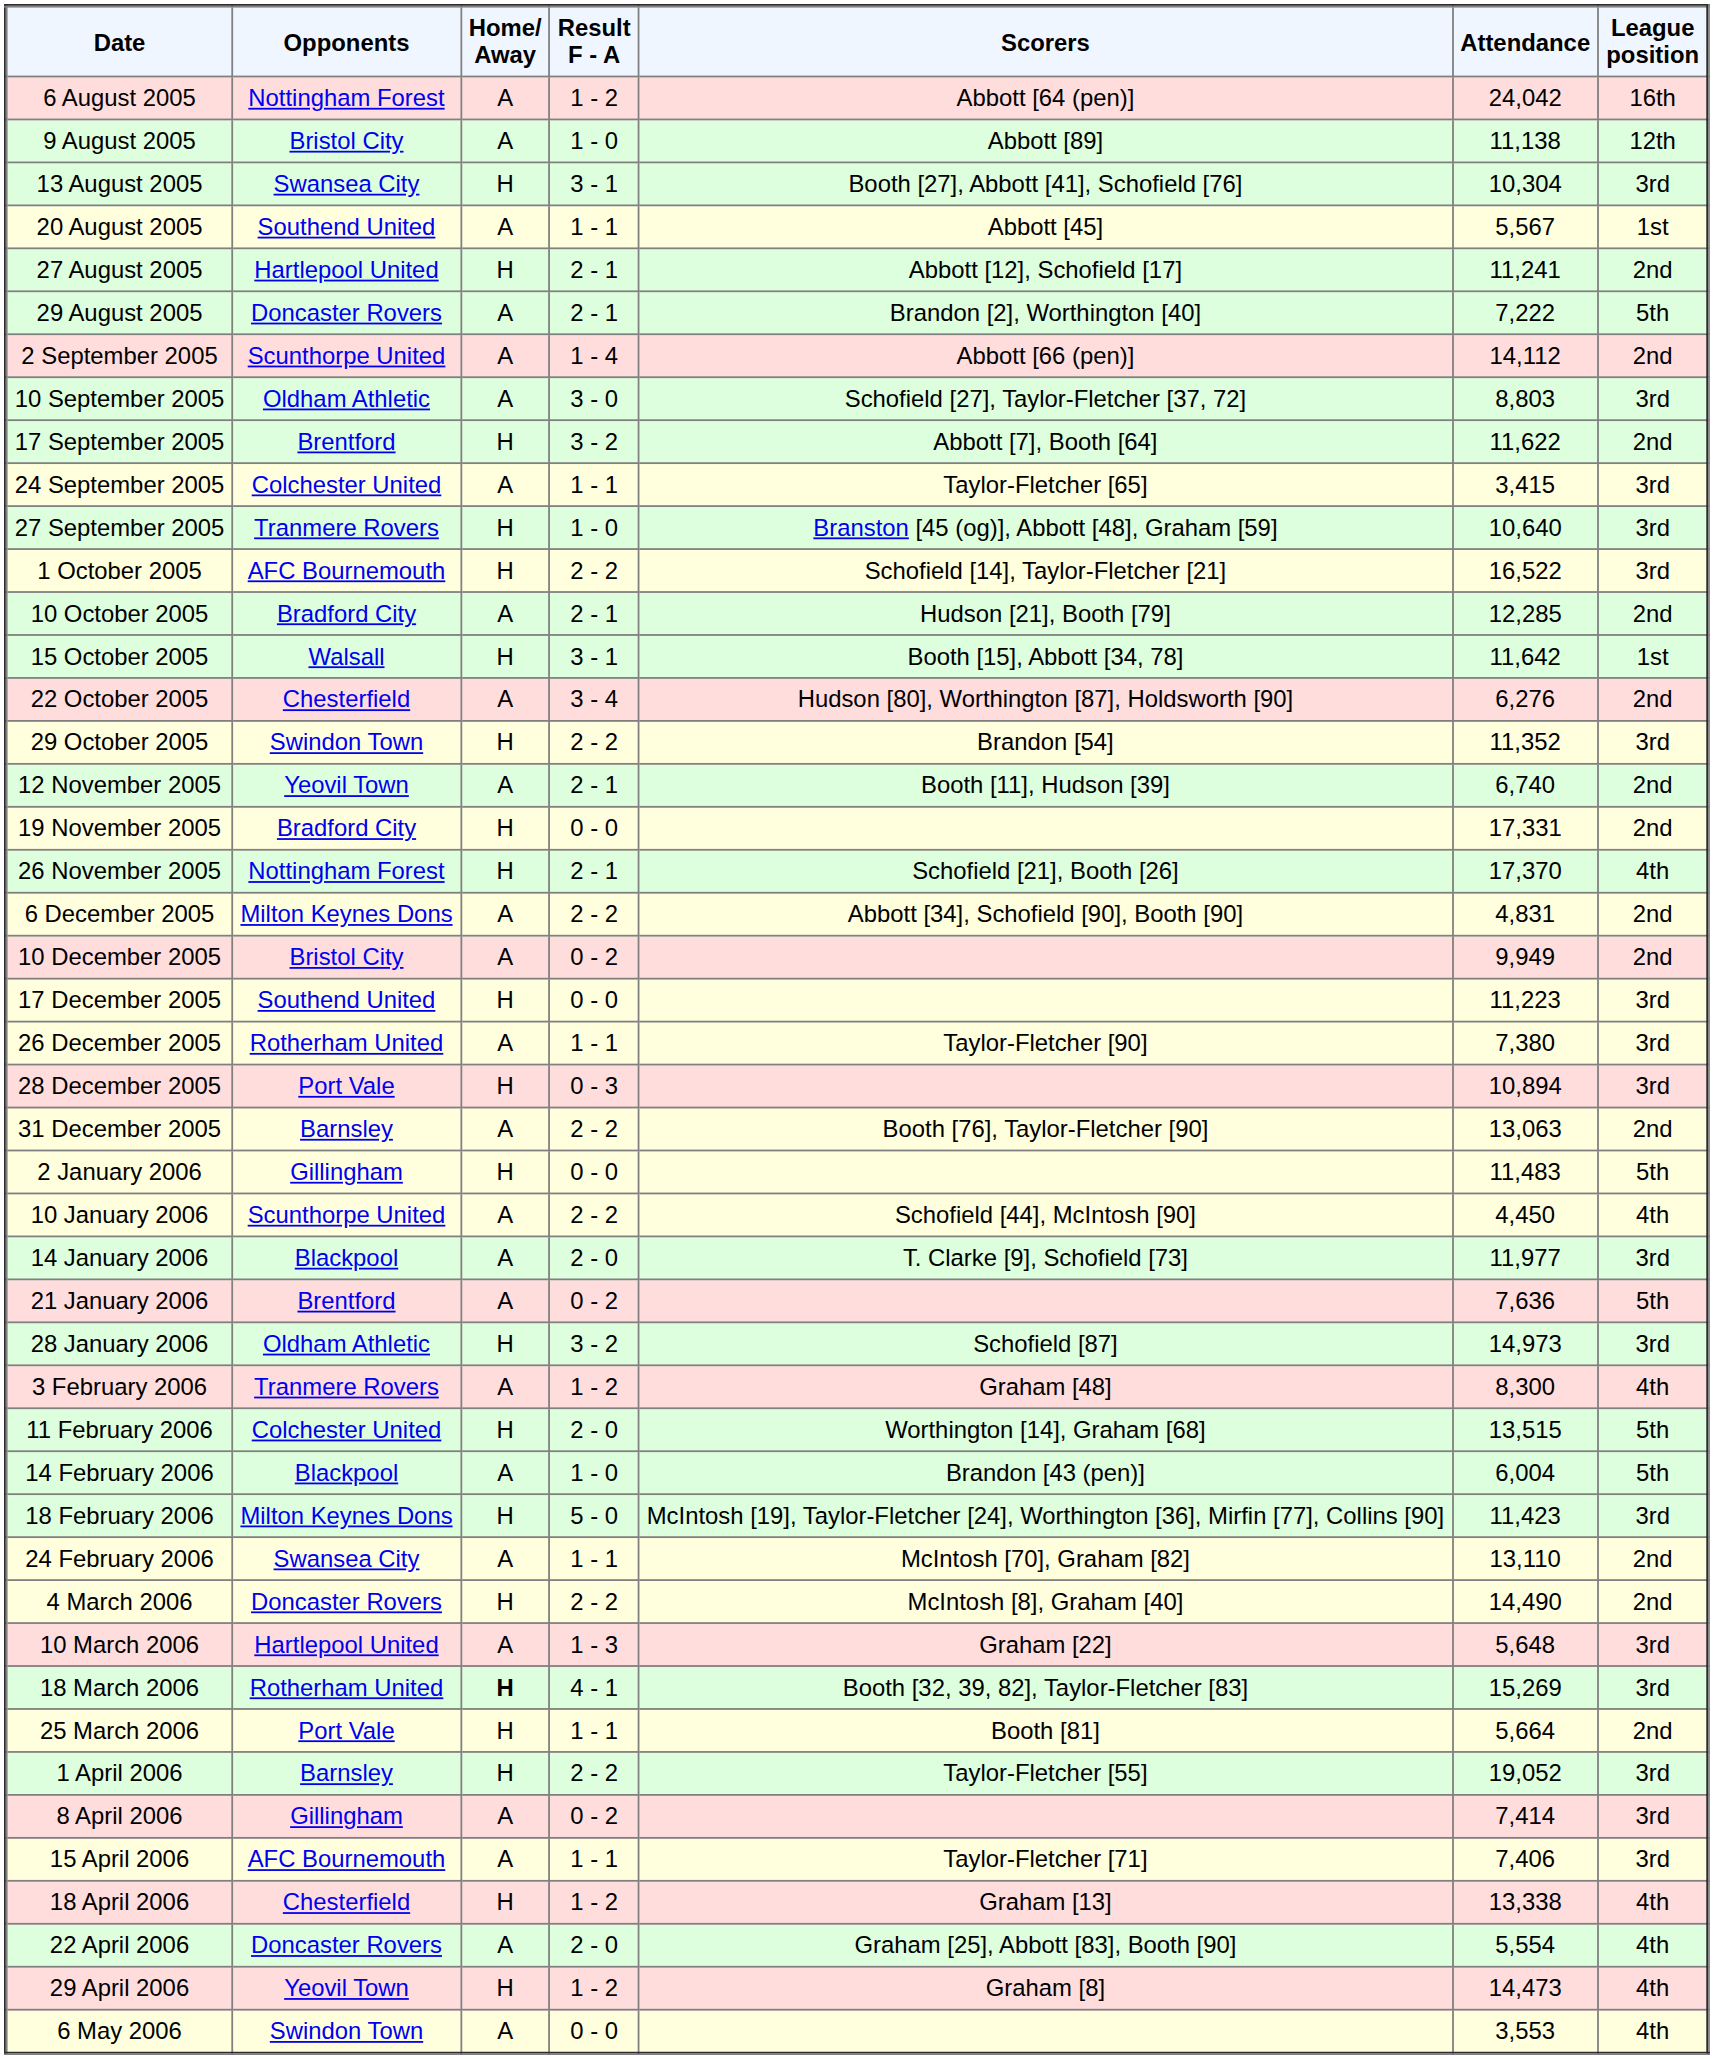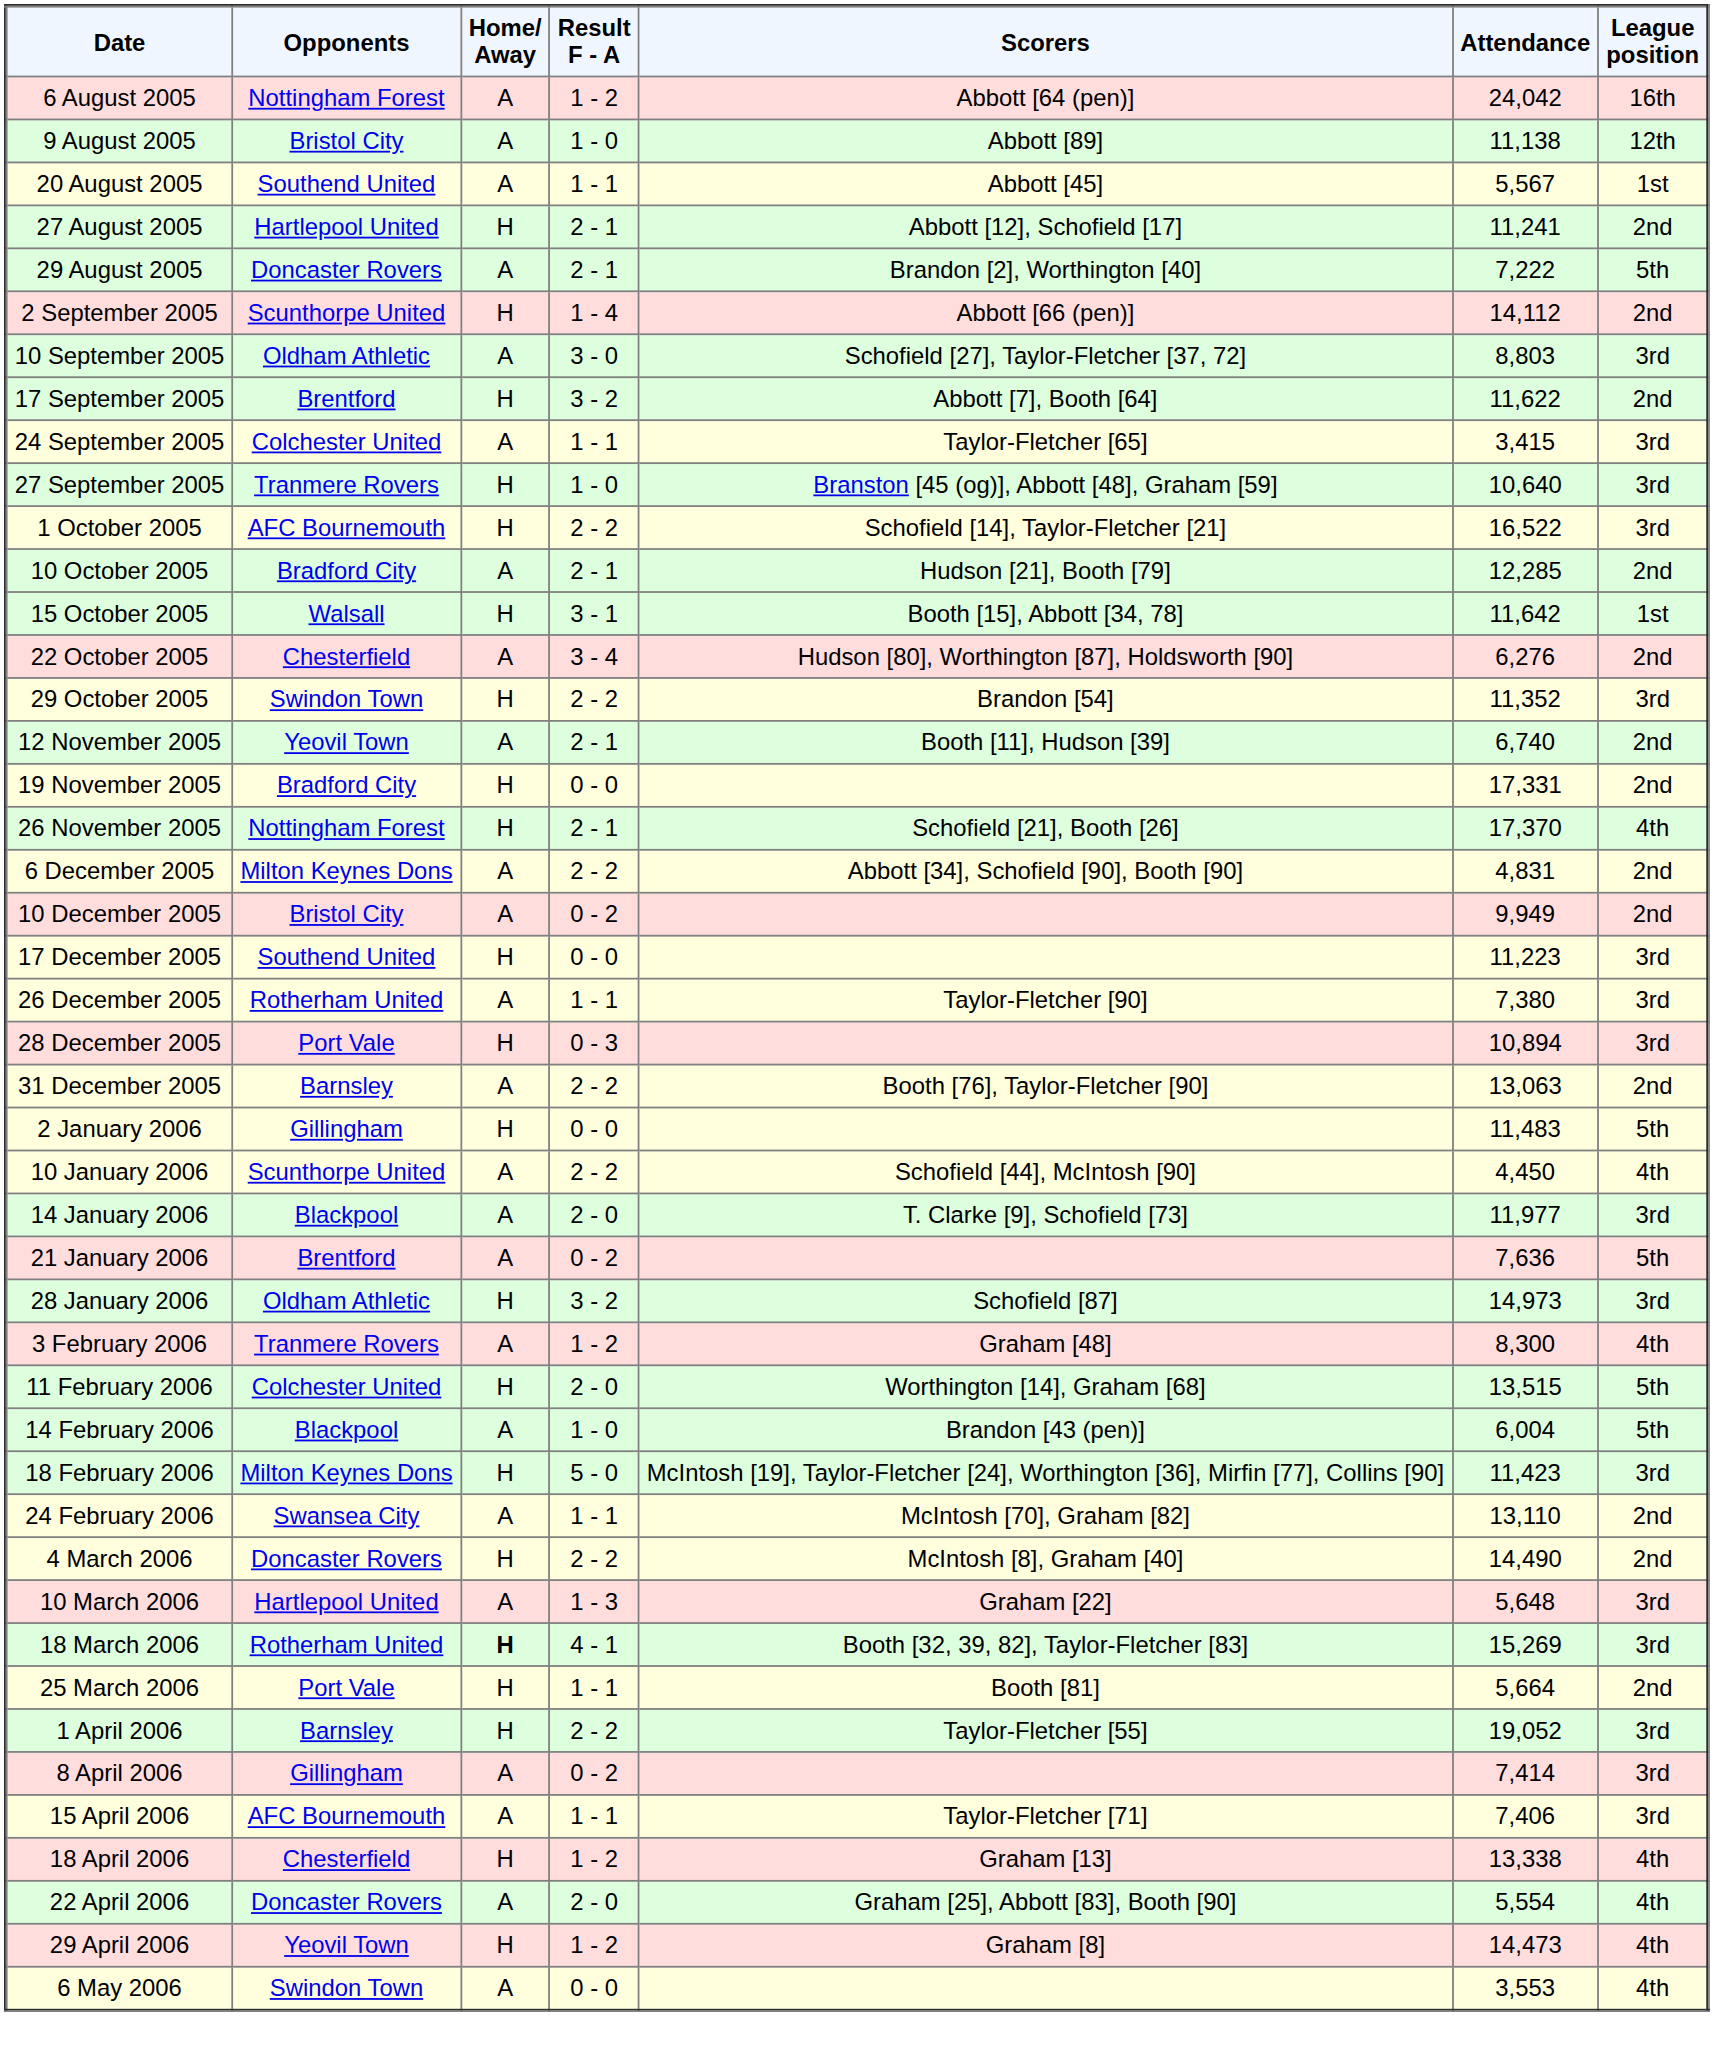 <table border="2" cellpadding="4" style="border-collapse:collapse; text-align:center; font-size:smaller;">
 <tr style="background:#f0f6ff;">
 <th><strong>Date</strong></th>
 <th><strong>Opponents</strong></th>
 <th><strong>Home/<br>Away</strong></th>
 <th><strong>Result<br>F - A</strong></th>
 <th><strong>Scorers</strong></th>
 <th><strong>Attendance</strong></th>
 <th><strong>League<br>position</strong></th>
 </tr>
 <tr bgcolor="#ffdddd">
 <td>6 August 2005</td>
 <td><a href='#'>Nottingham Forest</a></td>
 <td>A</td>
 <td>1 - 2</td>
 <td>Abbott [64 (pen)]</td>
 <td>24,042</td>
 <td>16th</td>
 </tr>
 <tr bgcolor="#ddffdd">
 <td>9 August 2005</td>
 <td><a href='#'>Bristol City</a></td>
 <td>A</td>
 <td>1 - 0</td>
 <td>Abbott [89]</td>
 <td>11,138</td>
 <td>12th</td>
-</tr>
-<tr bgcolor="#ddffdd">
-<td>13 August 2005</td>
-<td><a href='#'>Swansea City</a></td>
-<td>H</td>
-<td>3 - 1</td>
-<td>Booth [27], Abbott [41], Schofield [76]</td>
-<td>10,304</td>
-<td>3rd</td>
 </tr>
 <tr bgcolor="#ffffdd">
 <td>20 August 2005</td>
 <td><a href='#'>Southend United</a></td>
 <td>A</td>
 <td>1 - 1</td>
 <td>Abbott [45]</td>
 <td>5,567</td>
 <td>1st</td>
 </tr>
 <tr bgcolor="#ddffdd">
 <td>27 August 2005</td>
 <td><a href='#'>Hartlepool United</a></td>
 <td>H</td>
 <td>2 - 1</td>
 <td>Abbott [12], Schofield [17]</td>
 <td>11,241</td>
 <td>2nd</td>
 </tr>
 <tr bgcolor="#ddffdd">
 <td>29 August 2005</td>
 <td><a href='#'>Doncaster Rovers</a></td>
 <td>A</td>
 <td>2 - 1</td>
 <td>Brandon [2], Worthington [40]</td>
 <td>7,222</td>
 <td>5th</td>
 </tr>
 <tr bgcolor="#ffdddd">
 <td>2 September 2005</td>
 <td><a href='#'>Scunthorpe United</a></td>
-<td>A</td>
+<td>H</td>
 <td>1 - 4</td>
 <td>Abbott [66 (pen)]</td>
 <td>14,112</td>
 <td>2nd</td>
 </tr>
 <tr bgcolor="#ddffdd">
 <td>10 September 2005</td>
 <td><a href='#'>Oldham Athletic</a></td>
 <td>A</td>
 <td>3 - 0</td>
 <td>Schofield [27], Taylor-Fletcher [37, 72]</td>
 <td>8,803</td>
 <td>3rd</td>
 </tr>
 <tr bgcolor="#ddffdd">
 <td>17 September 2005</td>
 <td><a href='#'>Brentford</a></td>
 <td>H</td>
 <td>3 - 2</td>
 <td>Abbott [7], Booth [64]</td>
 <td>11,622</td>
 <td>2nd</td>
 </tr>
 <tr bgcolor="#ffffdd">
 <td>24 September 2005</td>
 <td><a href='#'>Colchester United</a></td>
 <td>A</td>
 <td>1 - 1</td>
 <td>Taylor-Fletcher [65]</td>
 <td>3,415</td>
 <td>3rd</td>
 </tr>
 <tr bgcolor="#ddffdd">
 <td>27 September 2005</td>
 <td><a href='#'>Tranmere Rovers</a></td>
 <td>H</td>
 <td>1 - 0</td>
 <td><a href='#'>Branston</a> [45 (og)], Abbott [48], Graham [59]</td>
 <td>10,640</td>
 <td>3rd</td>
 </tr>
 <tr bgcolor="#ffffdd">
 <td>1 October 2005</td>
 <td><a href='#'>AFC Bournemouth</a></td>
 <td>H</td>
 <td>2 - 2</td>
 <td>Schofield [14], Taylor-Fletcher [21]</td>
 <td>16,522</td>
 <td>3rd</td>
 </tr>
 <tr bgcolor="#ddffdd">
 <td>10 October 2005</td>
 <td><a href='#'>Bradford City</a></td>
 <td>A</td>
 <td>2 - 1</td>
 <td>Hudson [21], Booth [79]</td>
 <td>12,285</td>
 <td>2nd</td>
 </tr>
 <tr bgcolor="#ddffdd">
 <td>15 October 2005</td>
 <td><a href='#'>Walsall</a></td>
 <td>H</td>
 <td>3 - 1</td>
 <td>Booth [15], Abbott [34, 78]</td>
 <td>11,642</td>
 <td>1st</td>
 </tr>
 <tr bgcolor="#ffdddd">
 <td>22 October 2005</td>
 <td><a href='#'>Chesterfield</a></td>
 <td>A</td>
 <td>3 - 4</td>
 <td>Hudson [80], Worthington [87], Holdsworth [90]</td>
 <td>6,276</td>
 <td>2nd</td>
 </tr>
 <tr bgcolor="#ffffdd">
 <td>29 October 2005</td>
 <td><a href='#'>Swindon Town</a></td>
 <td>H</td>
 <td>2 - 2</td>
 <td>Brandon [54]</td>
 <td>11,352</td>
 <td>3rd</td>
 </tr>
 <tr bgcolor="#ddffdd">
 <td>12 November 2005</td>
 <td><a href='#'>Yeovil Town</a></td>
 <td>A</td>
 <td>2 - 1</td>
 <td>Booth [11], Hudson [39]</td>
 <td>6,740</td>
 <td>2nd</td>
 </tr>
 <tr bgcolor="#ffffdd">
 <td>19 November 2005</td>
 <td><a href='#'>Bradford City</a></td>
 <td>H</td>
 <td>0 - 0</td>
 <td></td>
 <td>17,331</td>
 <td>2nd</td>
 </tr>
 <tr bgcolor="#ddffdd">
 <td>26 November 2005</td>
 <td><a href='#'>Nottingham Forest</a></td>
 <td>H</td>
 <td>2 - 1</td>
 <td>Schofield [21], Booth [26]</td>
 <td>17,370</td>
 <td>4th</td>
 </tr>
 <tr bgcolor="#ffffdd">
 <td>6 December 2005</td>
 <td><a href='#'>Milton Keynes Dons</a></td>
 <td>A</td>
 <td>2 - 2</td>
 <td>Abbott [34], Schofield [90], Booth [90]</td>
 <td>4,831</td>
 <td>2nd</td>
 </tr>
 <tr bgcolor="#ffdddd">
 <td>10 December 2005</td>
 <td><a href='#'>Bristol City</a></td>
 <td>A</td>
 <td>0 - 2</td>
 <td></td>
 <td>9,949</td>
 <td>2nd</td>
 </tr>
 <tr bgcolor="#ffffdd">
 <td>17 December 2005</td>
 <td><a href='#'>Southend United</a></td>
 <td>H</td>
 <td>0 - 0</td>
 <td></td>
 <td>11,223</td>
 <td>3rd</td>
 </tr>
 <tr bgcolor="#ffffdd">
 <td>26 December 2005</td>
 <td><a href='#'>Rotherham United</a></td>
 <td>A</td>
 <td>1 - 1</td>
 <td>Taylor-Fletcher [90]</td>
 <td>7,380</td>
 <td>3rd</td>
 </tr>
 <tr bgcolor="#ffdddd">
 <td>28 December 2005</td>
 <td><a href='#'>Port Vale</a></td>
 <td>H</td>
 <td>0 - 3</td>
 <td></td>
 <td>10,894</td>
 <td>3rd</td>
 </tr>
 <tr bgcolor="#ffffdd">
 <td>31 December 2005</td>
 <td><a href='#'>Barnsley</a></td>
 <td>A</td>
 <td>2 - 2</td>
 <td>Booth [76], Taylor-Fletcher [90]</td>
 <td>13,063</td>
 <td>2nd</td>
 </tr>
 <tr bgcolor="#ffffdd">
 <td>2 January 2006</td>
 <td><a href='#'>Gillingham</a></td>
 <td>H</td>
 <td>0 - 0</td>
 <td></td>
 <td>11,483</td>
 <td>5th</td>
 </tr>
 <tr bgcolor="#ffffdd">
 <td>10 January 2006</td>
 <td><a href='#'>Scunthorpe United</a></td>
 <td>A</td>
 <td>2 - 2</td>
 <td>Schofield [44], McIntosh [90]</td>
 <td>4,450</td>
 <td>4th</td>
 </tr>
 <tr bgcolor="#ddffdd">
 <td>14 January 2006</td>
 <td><a href='#'>Blackpool</a></td>
 <td>A</td>
 <td>2 - 0</td>
 <td>T. Clarke [9], Schofield [73]</td>
 <td>11,977</td>
 <td>3rd</td>
 </tr>
 <tr bgcolor="#ffdddd">
 <td>21 January 2006</td>
 <td><a href='#'>Brentford</a></td>
 <td>A</td>
 <td>0 - 2</td>
 <td></td>
 <td>7,636</td>
 <td>5th</td>
 </tr>
 <tr bgcolor="#ddffdd">
 <td>28 January 2006</td>
 <td><a href='#'>Oldham Athletic</a></td>
 <td>H</td>
 <td>3 - 2</td>
 <td>Schofield [87]</td>
 <td>14,973</td>
 <td>3rd</td>
 </tr>
 <tr bgcolor="#ffdddd">
 <td>3 February 2006</td>
 <td><a href='#'>Tranmere Rovers</a></td>
 <td>A</td>
 <td>1 - 2</td>
 <td>Graham [48]</td>
 <td>8,300</td>
 <td>4th</td>
 </tr>
 <tr bgcolor="#ddffdd">
 <td>11 February 2006</td>
 <td><a href='#'>Colchester United</a></td>
 <td>H</td>
 <td>2 - 0</td>
 <td>Worthington [14], Graham [68]</td>
 <td>13,515</td>
 <td>5th</td>
 </tr>
 <tr bgcolor="#ddffdd">
 <td>14 February 2006</td>
 <td><a href='#'>Blackpool</a></td>
 <td>A</td>
 <td>1 - 0</td>
 <td>Brandon [43 (pen)]</td>
 <td>6,004</td>
 <td>5th</td>
 </tr>
 <tr bgcolor="#ddffdd">
 <td>18 February 2006</td>
 <td><a href='#'>Milton Keynes Dons</a></td>
 <td>H</td>
 <td>5 - 0</td>
 <td>McIntosh [19], Taylor-Fletcher [24], Worthington [36], Mirfin [77], Collins [90]</td>
 <td>11,423</td>
 <td>3rd</td>
 </tr>
 <tr bgcolor="#ffffdd">
 <td>24 February 2006</td>
 <td><a href='#'>Swansea City</a></td>
 <td>A</td>
 <td>1 - 1</td>
 <td>McIntosh [70], Graham [82]</td>
 <td>13,110</td>
 <td>2nd</td>
 </tr>
 <tr bgcolor="#ffffdd">
 <td>4 March 2006</td>
 <td><a href='#'>Doncaster Rovers</a></td>
 <td>H</td>
 <td>2 - 2</td>
 <td>McIntosh [8], Graham [40]</td>
 <td>14,490</td>
 <td>2nd</td>
 </tr>
 <tr bgcolor="#ffdddd">
 <td>10 March 2006</td>
 <td><a href='#'>Hartlepool United</a></td>
 <td>A</td>
 <td>1 - 3</td>
 <td>Graham [22]</td>
 <td>5,648</td>
 <td>3rd</td>
 </tr>
 <tr bgcolor="#ddffdd">
 <td>18 March 2006</td>
 <td><a href='#'>Rotherham United</a></td>
 <td><strong>H</strong></td>
 <td>4 - 1</td>
 <td>Booth [32, 39, 82], Taylor-Fletcher [83]</td>
 <td>15,269</td>
 <td>3rd</td>
 </tr>
 <tr bgcolor="#ffffdd">
 <td>25 March 2006</td>
 <td><a href='#'>Port Vale</a></td>
 <td>H</td>
 <td>1 - 1</td>
 <td>Booth [81]</td>
 <td>5,664</td>
 <td>2nd</td>
 </tr>
 <tr bgcolor="#ddffdd">
 <td>1 April 2006</td>
 <td><a href='#'>Barnsley</a></td>
 <td>H</td>
 <td>2 - 2</td>
 <td>Taylor-Fletcher [55]</td>
 <td>19,052</td>
 <td>3rd</td>
 </tr>
 <tr bgcolor="#ffdddd">
 <td>8 April 2006</td>
 <td><a href='#'>Gillingham</a></td>
 <td>A</td>
 <td>0 - 2</td>
 <td></td>
 <td>7,414</td>
 <td>3rd</td>
 </tr>
 <tr bgcolor="#ffffdd">
 <td>15 April 2006</td>
 <td><a href='#'>AFC Bournemouth</a></td>
 <td>A</td>
 <td>1 - 1</td>
 <td>Taylor-Fletcher [71]</td>
 <td>7,406</td>
 <td>3rd</td>
 </tr>
 <tr bgcolor="#ffdddd">
 <td>18 April 2006</td>
 <td><a href='#'>Chesterfield</a></td>
 <td>H</td>
 <td>1 - 2</td>
 <td>Graham [13]</td>
 <td>13,338</td>
 <td>4th</td>
 </tr>
 <tr bgcolor="#ddffdd">
 <td>22 April 2006</td>
 <td><a href='#'>Doncaster Rovers</a></td>
 <td>A</td>
 <td>2 - 0</td>
 <td>Graham [25], Abbott [83], Booth [90]</td>
 <td>5,554</td>
 <td>4th</td>
 </tr>
 <tr bgcolor="#ffdddd">
 <td>29 April 2006</td>
 <td><a href='#'>Yeovil Town</a></td>
 <td>H</td>
 <td>1 - 2</td>
 <td>Graham [8]</td>
 <td>14,473</td>
 <td>4th</td>
 </tr>
 <tr bgcolor="#ffffdd">
 <td>6 May 2006</td>
 <td><a href='#'>Swindon Town</a></td>
 <td>A</td>
 <td>0 - 0</td>
 <td></td>
 <td>3,553</td>
 <td>4th</td>
 </tr>
 </table>
